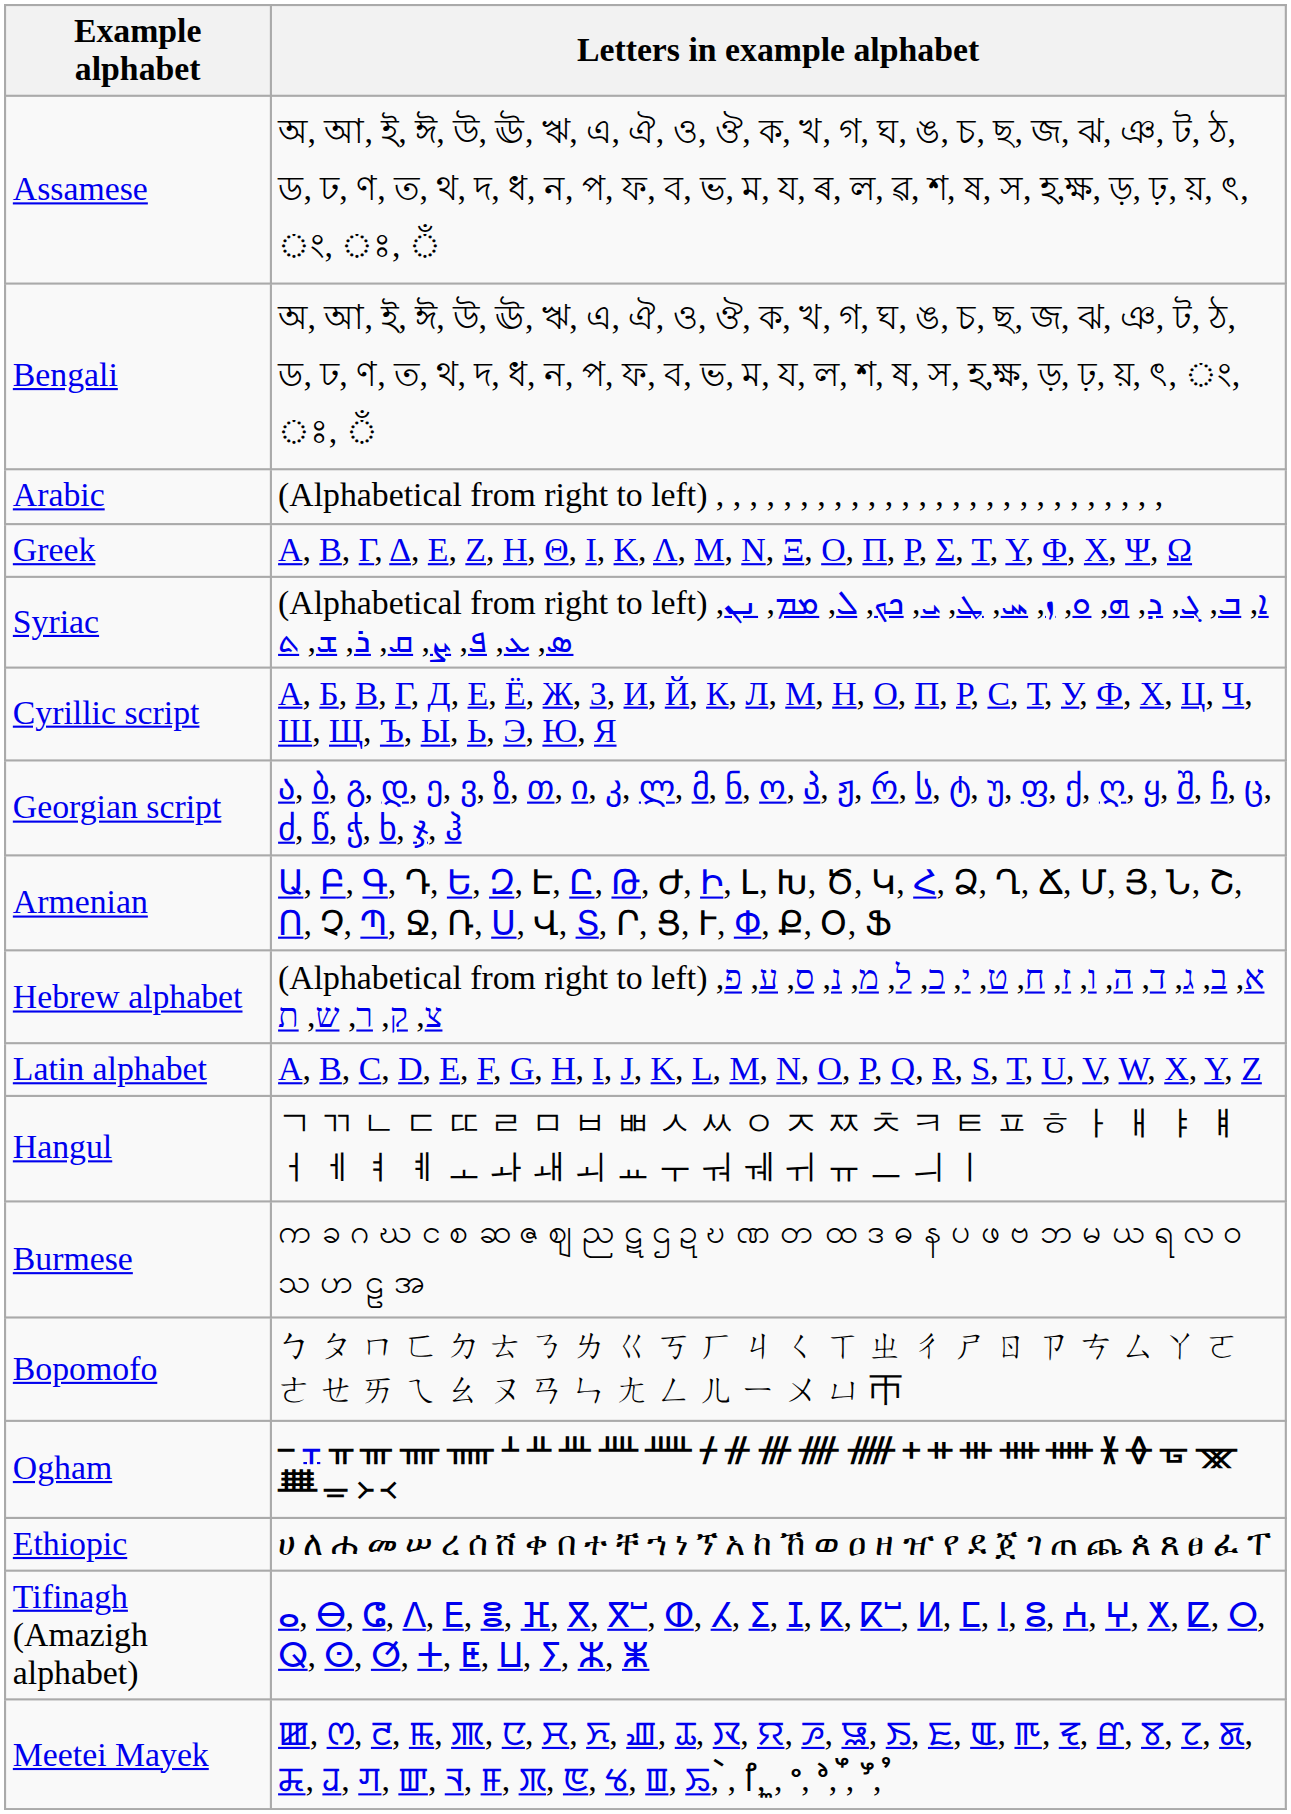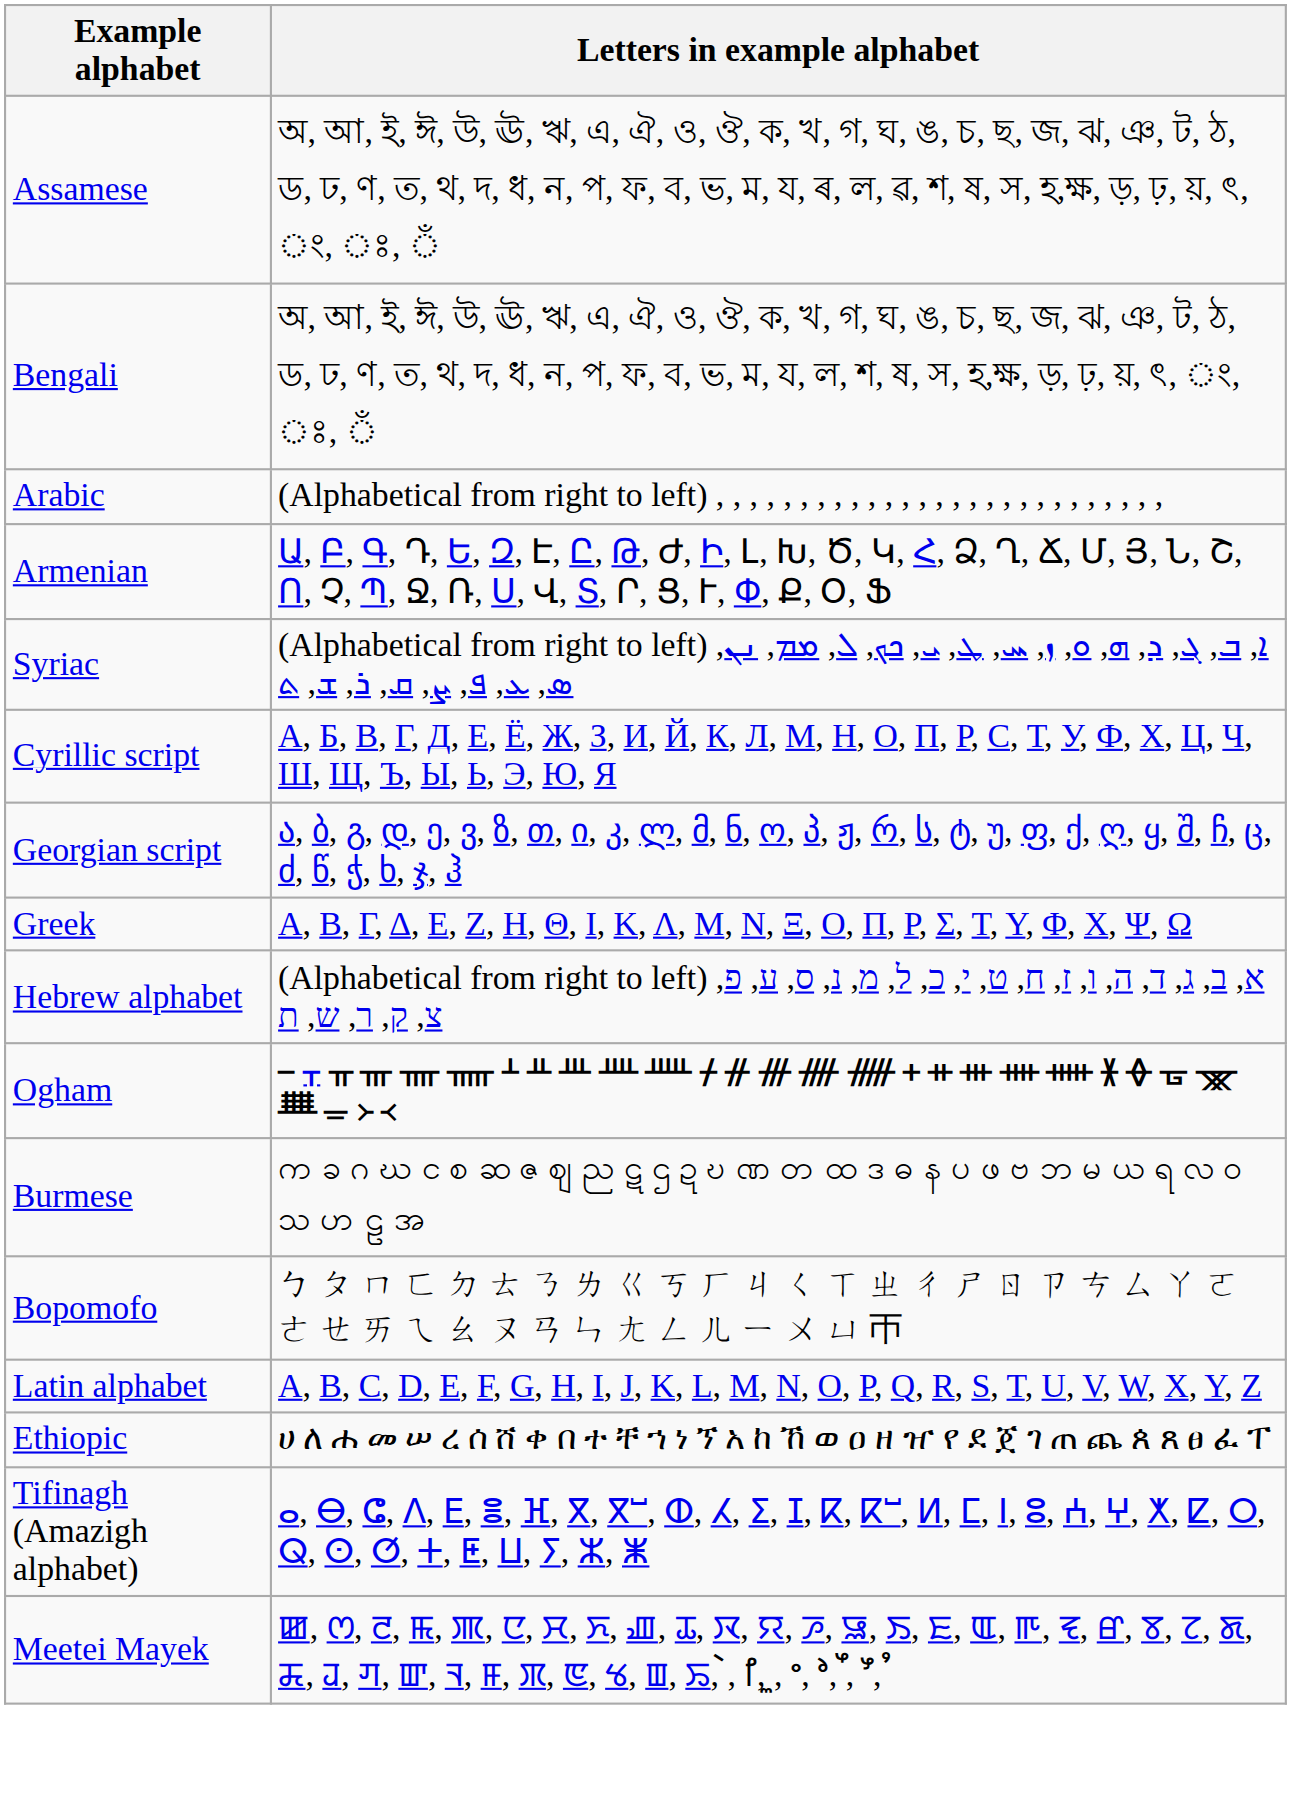 <table class="wikitable mw-collapsible">
 <tr>
 <th>Example alphabet</th>
 <th>Letters in example alphabet</th>
 </tr>
 <tr>
 <td><a href='#'>Assamese</a></td>
 <td>অ, আ, ই, ঈ, উ, ঊ, ঋ, এ, ঐ, ও, ঔ, ক, খ, গ, ঘ, ঙ, চ, ছ, জ, ঝ, ঞ, ট, ঠ, ড, ঢ, ণ, ত, থ, দ, ধ, ন, প, ফ, ব, ভ, ম, য, ৰ, ল, ৱ, শ, ষ, স, হ,ক্ষ, ড়, ঢ়, য়, ৎ, ং, ঃ, ঁ</td>
 </tr>
 <tr>
 <td><a href='#'>Bengali</a></td>
 <td>অ, আ, ই, ঈ, উ, ঊ, ঋ, এ, ঐ, ও, ঔ, ক, খ, গ, ঘ, ঙ, চ, ছ, জ, ঝ, ঞ, ট, ঠ, ড, ঢ, ণ, ত, থ, দ, ধ, ন, প, ফ, ব, ভ, ম, য, ল, শ, ষ, স, হ,ক্ষ, ড়, ঢ়, য়, ৎ, ং, ঃ, ঁ</td>
 </tr>
 <tr>
 <td><a href='#'>Arabic</a></td>
 <td>(Alphabetical from right to left) , , , , , , , , , , , , , , , , , , , , , , , , , , , </td>
 </tr>
 <tr>
-<td><a href='#'>Greek</a></td>
-<td><a href='#'>Α</a>, <a href='#'>Β</a>, <a href='#'>Γ</a>, <a href='#'>Δ</a>, <a href='#'>Ε</a>, <a href='#'>Ζ</a>, <a href='#'>Η</a>, <a href='#'>Θ</a>, <a href='#'>Ι</a>, <a href='#'>Κ</a>, <a href='#'>Λ</a>, <a href='#'>Μ</a>, <a href='#'>Ν</a>, <a href='#'>Ξ</a>, <a href='#'>Ο</a>, <a href='#'>Π</a>, <a href='#'>Ρ</a>, <a href='#'>Σ</a>, <a href='#'>Τ</a>, <a href='#'>Υ</a>, <a href='#'>Φ</a>, <a href='#'>Χ</a>, <a href='#'>Ψ</a>, <a href='#'>Ω</a></td>
+<td><a href='#'>Armenian</a></td>
+<td><a href='#'>Ա</a>, <a href='#'>Բ</a>, <a href='#'>Գ</a>, Դ, <a href='#'>Ե</a>, <a href='#'>Զ</a>, Է, <a href='#'>Ը</a>, <a href='#'>Թ</a>, Ժ, <a href='#'>Ի</a>, Լ, Խ, Ծ, Կ, <a href='#'>Հ</a>, Ձ, Ղ, Ճ, Մ, Յ, Ն, Շ, <a href='#'>Ո</a>, Չ, <a href='#'>Պ</a>, Ջ, Ռ, <a href='#'>Ս</a>, Վ, <a href='#'>Տ</a>, Ր, Ց, Ւ, <a href='#'>Փ</a>, Ք, Օ, Ֆ</td>
 </tr>
 <tr>
 <td><a href='#'>Syriac</a></td>
 <td>(Alphabetical from right to left) <a href='#'>ܐ</a>, <a href='#'>ܒ</a>, <a href='#'>ܓ</a>, <a href='#'>ܕ</a>, <a href='#'>ܗ</a>, <a href='#'>ܘ</a>, <a href='#'>ܙ</a>, <a href='#'>ܚ</a>, <a href='#'>ܛ</a>, <a href='#'>ܝ</a>, <a href='#'>ܟܟ</a>, <a href='#'>ܠ</a>, <a href='#'>ܡܡ</a>, <a href='#'>ܢܢ</a>, <a href='#'>ܣ</a>, <a href='#'>ܥ</a>, <a href='#'>ܦ</a>, <a href='#'>ܨ</a>, <a href='#'>ܩ</a>, <a href='#'>ܪ</a>, <a href='#'>ܫ</a>, <a href='#'>ܬ</a></td>
 </tr>
 <tr>
 <td><a href='#'>Cyrillic script</a></td>
 <td><a href='#'>А</a>, <a href='#'>Б</a>, <a href='#'>В</a>, <a href='#'>Г</a>, <a href='#'>Д</a>, <a href='#'>Е</a>, <a href='#'>Ё</a>, <a href='#'>Ж</a>, <a href='#'>З</a>, <a href='#'>И</a>, <a href='#'>Й</a>, <a href='#'>К</a>, <a href='#'>Л</a>, <a href='#'>М</a>, <a href='#'>Н</a>, <a href='#'>О</a>, <a href='#'>П</a>, <a href='#'>Р</a>, <a href='#'>С</a>, <a href='#'>Т</a>, <a href='#'>У</a>, <a href='#'>Ф</a>, <a href='#'>Х</a>, <a href='#'>Ц</a>, <a href='#'>Ч</a>, <a href='#'>Ш</a>, <a href='#'>Щ</a>, <a href='#'>Ъ</a>, <a href='#'>Ы</a>, <a href='#'>Ь</a>, <a href='#'>Э</a>, <a href='#'>Ю</a>, <a href='#'>Я</a></td>
 </tr>
 <tr>
 <td><a href='#'>Georgian script</a></td>
 <td><a href='#'>ა</a>, <a href='#'>ბ</a>, <a href='#'>გ</a>, <a href='#'>დ</a>, <a href='#'>ე</a>, <a href='#'>ვ</a>, <a href='#'>ზ</a>, <a href='#'>თ</a>, <a href='#'>ი</a>, <a href='#'>კ</a>, <a href='#'>ლ</a>, <a href='#'>მ</a>, <a href='#'>ნ</a>, <a href='#'>ო</a>, <a href='#'>პ</a>, <a href='#'>ჟ</a>, <a href='#'>რ</a>, <a href='#'>ს</a>, <a href='#'>ტ</a>, <a href='#'>უ</a>, <a href='#'>ფ</a>, <a href='#'>ქ</a>, <a href='#'>ღ</a>, <a href='#'>ყ</a>, <a href='#'>შ</a>, <a href='#'>ჩ</a>, <a href='#'>ც</a>, <a href='#'>ძ</a>, <a href='#'>წ</a>, <a href='#'>ჭ</a>, <a href='#'>ხ</a>, <a href='#'>ჯ</a>, <a href='#'>ჰ</a></td>
 </tr>
 <tr>
-<td><a href='#'>Armenian</a></td>
-<td><a href='#'>Ա</a>, <a href='#'>Բ</a>, <a href='#'>Գ</a>, Դ, <a href='#'>Ե</a>, <a href='#'>Զ</a>, Է, <a href='#'>Ը</a>, <a href='#'>Թ</a>, Ժ, <a href='#'>Ի</a>, Լ, Խ, Ծ, Կ, <a href='#'>Հ</a>, Ձ, Ղ, Ճ, Մ, Յ, Ն, Շ, <a href='#'>Ո</a>, Չ, <a href='#'>Պ</a>, Ջ, Ռ, <a href='#'>Ս</a>, Վ, <a href='#'>Տ</a>, Ր, Ց, Ւ, <a href='#'>Փ</a>, Ք, Օ, Ֆ</td>
+<td><a href='#'>Greek</a></td>
+<td><a href='#'>Α</a>, <a href='#'>Β</a>, <a href='#'>Γ</a>, <a href='#'>Δ</a>, <a href='#'>Ε</a>, <a href='#'>Ζ</a>, <a href='#'>Η</a>, <a href='#'>Θ</a>, <a href='#'>Ι</a>, <a href='#'>Κ</a>, <a href='#'>Λ</a>, <a href='#'>Μ</a>, <a href='#'>Ν</a>, <a href='#'>Ξ</a>, <a href='#'>Ο</a>, <a href='#'>Π</a>, <a href='#'>Ρ</a>, <a href='#'>Σ</a>, <a href='#'>Τ</a>, <a href='#'>Υ</a>, <a href='#'>Φ</a>, <a href='#'>Χ</a>, <a href='#'>Ψ</a>, <a href='#'>Ω</a></td>
 </tr>
 <tr>
 <td><a href='#'>Hebrew alphabet</a></td>
 <td>(Alphabetical from right to left) <a href='#'>א</a>, <a href='#'>ב</a>, <a href='#'>ג</a>, <a href='#'>ד</a>, <a href='#'>ה</a>, <a href='#'>ו</a>, <a href='#'>ז</a>, <a href='#'>ח</a>, <a href='#'>ט</a>, <a href='#'>י</a>, <a href='#'>כ</a>, <a href='#'>ל</a>, <a href='#'>מ</a>, <a href='#'>נ</a>, <a href='#'>ס</a>, <a href='#'>ע</a>, <a href='#'>פ</a>, <a href='#'>צ</a>, <a href='#'>ק</a>, <a href='#'>ר</a>, <a href='#'>ש</a>, <a href='#'>ת</a></td>
 </tr>
 <tr>
-<td><a href='#'>Latin alphabet</a></td>
-<td><a href='#'>A</a>, <a href='#'>B</a>, <a href='#'>C</a>, <a href='#'>D</a>, <a href='#'>E</a>, <a href='#'>F</a>, <a href='#'>G</a>, <a href='#'>H</a>, <a href='#'>I</a>, <a href='#'>J</a>, <a href='#'>K</a>, <a href='#'>L</a>, <a href='#'>M</a>, <a href='#'>N</a>, <a href='#'>O</a>, <a href='#'>P</a>, <a href='#'>Q</a>, <a href='#'>R</a>, <a href='#'>S</a>, <a href='#'>T</a>, <a href='#'>U</a>, <a href='#'>V</a>, <a href='#'>W</a>, <a href='#'>X</a>, <a href='#'>Y</a>, <a href='#'>Z</a></td>
-</tr>
-<tr>
-<td><a href='#'>Hangul</a></td>
-<td>ㄱ ㄲ ㄴ ㄷ ㄸ ㄹ ㅁ ㅂ ㅃ ㅅ ㅆ ㅇ ㅈ ㅉ ㅊ ㅋ ㅌ ㅍ ㅎ ㅏ ㅐ ㅑ ㅒ ㅓ ㅔ ㅕ ㅖ ㅗ ㅘ ㅙ ㅚ ㅛ ㅜ ㅝ ㅞ ㅟ ㅠ ㅡ ㅢ ㅣ</td>
+<td><a href='#'>Ogham</a></td>
+<td>  <a href='#'>ᚁ</a> ᚂ ᚃ ᚄ ᚅ ᚆ ᚇ ᚈ ᚉ ᚊ ᚋ ᚌ ᚍ ᚎ ᚏ ᚐ ᚑ ᚒ ᚓ ᚔ ᚕ ᚖ ᚗ ᚘ ᚙ ᚚ ᚛ ᚜</td>
 </tr>
 <tr>
 <td><a href='#'>Burmese</a></td>
 <td>က ခ ဂ ဃ င စ ဆ ဇ ဈ ည ဋ ဌ ဍ ဎ ဏ တ ထ ဒ ဓ န ပ ဖ ဗ ဘ မ ယ ရ လ ဝ သ ဟ ဠ အ</td>
 </tr>
 <tr>
 <td><a href='#'>Bopomofo</a></td>
 <td>ㄅ ㄆ ㄇ ㄈ ㄉ ㄊ ㄋ ㄌ ㄍ ㄎ ㄏ ㄐ ㄑ ㄒ ㄓ ㄔ ㄕ ㄖ ㄗ ㄘ ㄙ ㄚ ㄛ ㄜ ㄝ ㄞ ㄟ ㄠ ㄡ ㄢ ㄣ ㄤ ㄥ ㄦ ㄧ ㄨ ㄩ ㄭ</td>
 </tr>
 <tr>
-<td><a href='#'>Ogham</a></td>
-<td>  <a href='#'>ᚁ</a> ᚂ ᚃ ᚄ ᚅ ᚆ ᚇ ᚈ ᚉ ᚊ ᚋ ᚌ ᚍ ᚎ ᚏ ᚐ ᚑ ᚒ ᚓ ᚔ ᚕ ᚖ ᚗ ᚘ ᚙ ᚚ ᚛ ᚜</td>
+<td><a href='#'>Latin alphabet</a></td>
+<td><a href='#'>A</a>, <a href='#'>B</a>, <a href='#'>C</a>, <a href='#'>D</a>, <a href='#'>E</a>, <a href='#'>F</a>, <a href='#'>G</a>, <a href='#'>H</a>, <a href='#'>I</a>, <a href='#'>J</a>, <a href='#'>K</a>, <a href='#'>L</a>, <a href='#'>M</a>, <a href='#'>N</a>, <a href='#'>O</a>, <a href='#'>P</a>, <a href='#'>Q</a>, <a href='#'>R</a>, <a href='#'>S</a>, <a href='#'>T</a>, <a href='#'>U</a>, <a href='#'>V</a>, <a href='#'>W</a>, <a href='#'>X</a>, <a href='#'>Y</a>, <a href='#'>Z</a></td>
 </tr>
 <tr>
 <td><a href='#'>Ethiopic</a></td>
 <td>ሀ ለ ሐ መ ሠ ረ ሰ ሸ ቀ በ  ተ ቸ ኀ ነ ኘ አ ከ ኸ ወ ዐ ዘ ዠ የ ደ ጀ ገ ጠ ጨ ጰ ጸ ፀ ፈ ፐ</td>
 </tr>
 <tr>
 <td><a href='#'>Tifinagh</a> (Amazigh alphabet)</td>
 <td><a href='#'>ⴰ</a>, <a href='#'>ⴱ</a>, <a href='#'>ⵛ</a>, <a href='#'>ⴷ</a>, <a href='#'>ⴹ</a>, <a href='#'>ⴻ</a>, <a href='#'>ⴼ</a>, <a href='#'>ⴳ</a>, <a href='#'>ⴳⵯ</a>, <a href='#'>ⵀ</a>, <a href='#'>ⵃ</a>, <a href='#'>ⵉ</a>, <a href='#'>ⵊ</a>, <a href='#'>ⴽ</a>, <a href='#'>ⴽⵯ</a>, <a href='#'>ⵍ</a>, <a href='#'>ⵎ</a>, <a href='#'>ⵏ</a>, <a href='#'>ⵓ</a>, <a href='#'>ⵄ</a>, <a href='#'>ⵖ</a>, <a href='#'>ⵅ</a>, <a href='#'>ⵇ</a>, <a href='#'>ⵔ</a>, <a href='#'>ⵕ</a>, <a href='#'>ⵙ</a>, <a href='#'>ⵚ</a>, <a href='#'>ⵜ</a>, <a href='#'>ⵟ</a>, <a href='#'>ⵡ</a>, <a href='#'>ⵢ</a>, <a href='#'>ⵣ</a>, <a href='#'>ⵥ</a></td>
 </tr>
 <tr>
 <td><a href='#'>Meetei Mayek</a></td>
 <td><a href='#'>ꯀ</a>, <a href='#'>ꯁ</a>, <a href='#'>ꯂ</a>, <a href='#'>ꯃ</a>, <a href='#'>ꯄ</a>, <a href='#'>ꯅ</a>, <a href='#'>ꯆ</a>, <a href='#'>ꯈ</a>, <a href='#'>ꯉ</a>, <a href='#'>ꯊ</a>, <a href='#'>ꯋ</a>, <a href='#'>ꯌ</a>, <a href='#'>ꯍ</a>, <a href='#'>ꯎ</a>, <a href='#'>ꯏ</a>, <a href='#'>ꯐ</a>, <a href='#'>ꯑ</a>, <a href='#'>ꯒ</a>, <a href='#'>ꯓ</a>, <a href='#'>ꯔ</a>, <a href='#'>ꯕ</a>, <a href='#'>ꯖ</a>, <a href='#'>ꯗ</a>, <a href='#'>ꯘ</a>, <a href='#'>ꯙ</a>, <a href='#'>ꯚ</a>, <a href='#'>ꯛ</a>, <a href='#'>ꯜ</a>, <a href='#'>ꯝ</a>, <a href='#'>ꯞ</a>, <a href='#'>ꯟ</a>, <a href='#'>ꯠ</a>, <a href='#'>ꯡ</a>, <a href='#'>ꯢ</a>, <a href='#'>ꯥ</a>, <a href='#'>ꯤ</a>, <a href='#'>ꯨ</a>, <a href='#'>ꯦ</a>, <a href='#'>ꯣ</a>, <a href='#'>ꯩ</a>, <a href='#'>ꯧ</a>, <a href='#'>ꯪ</a></td>
 </tr>
 </table>
